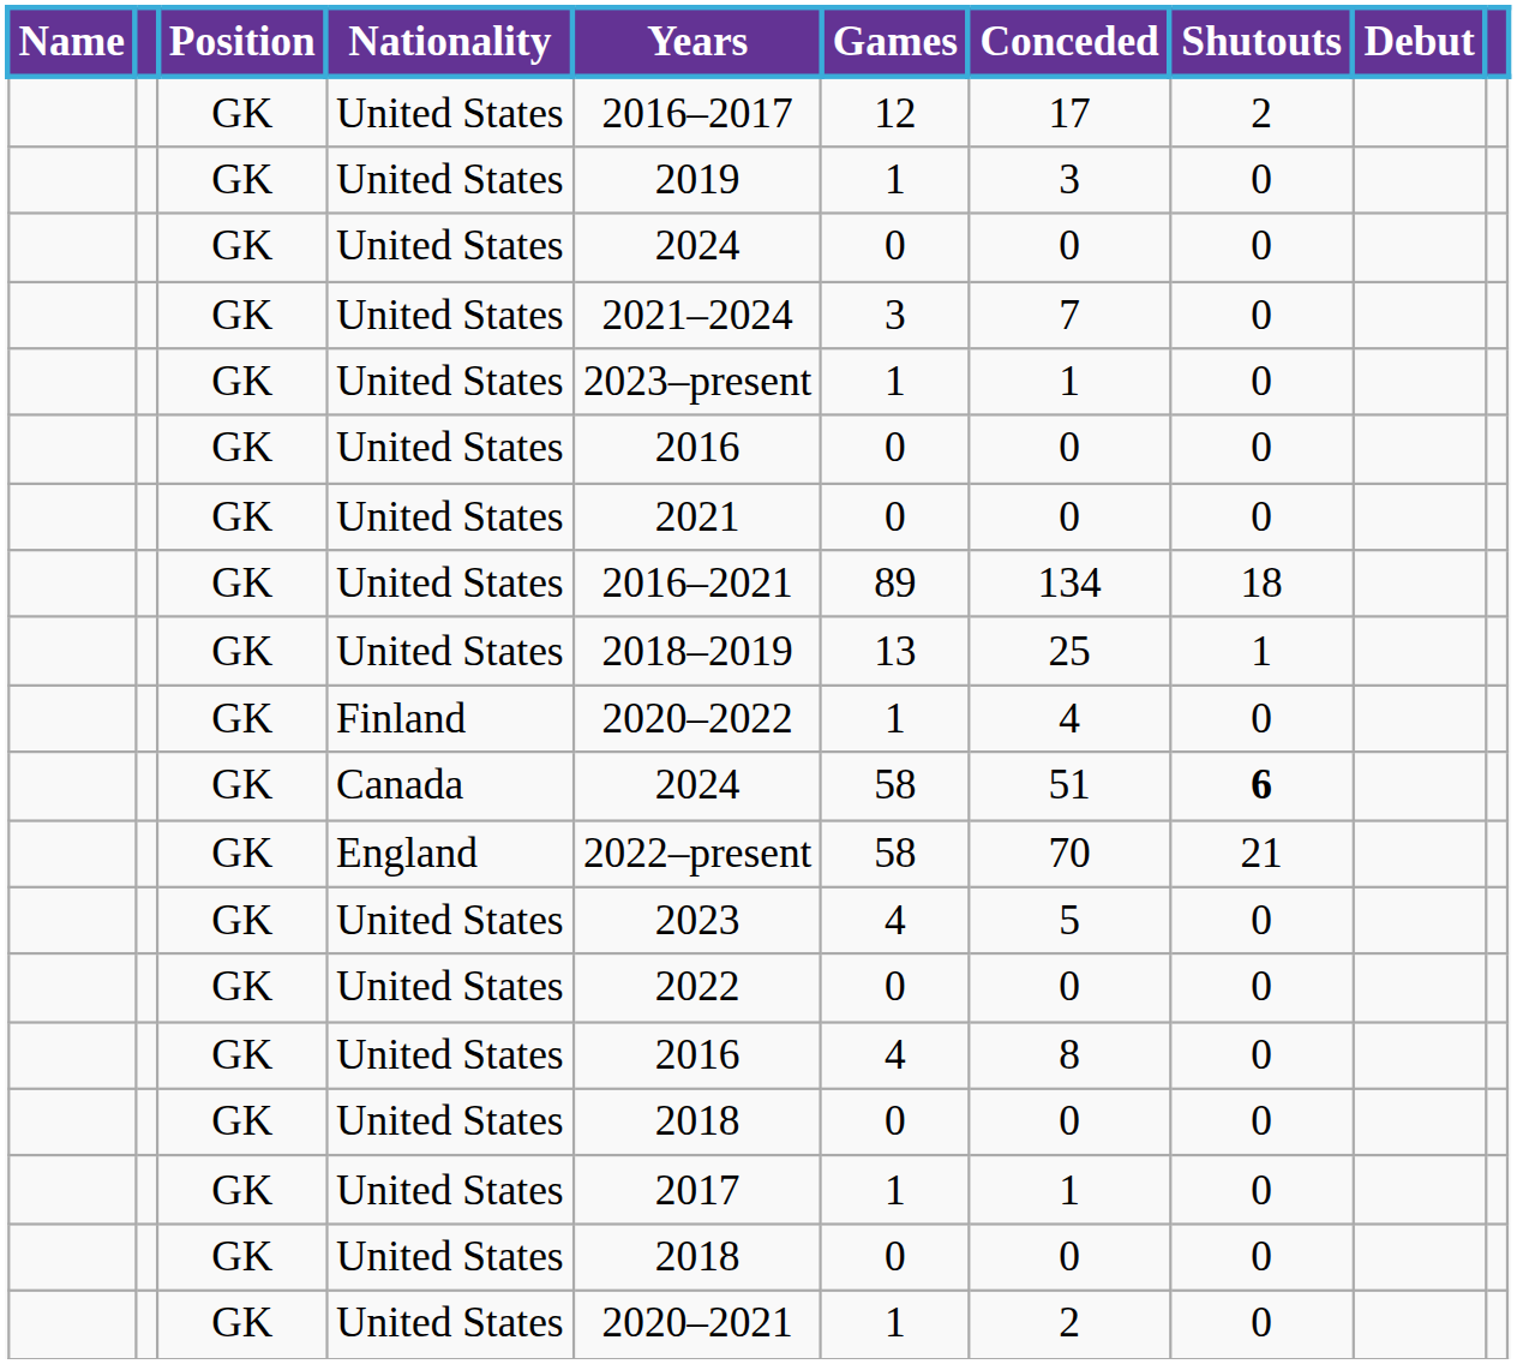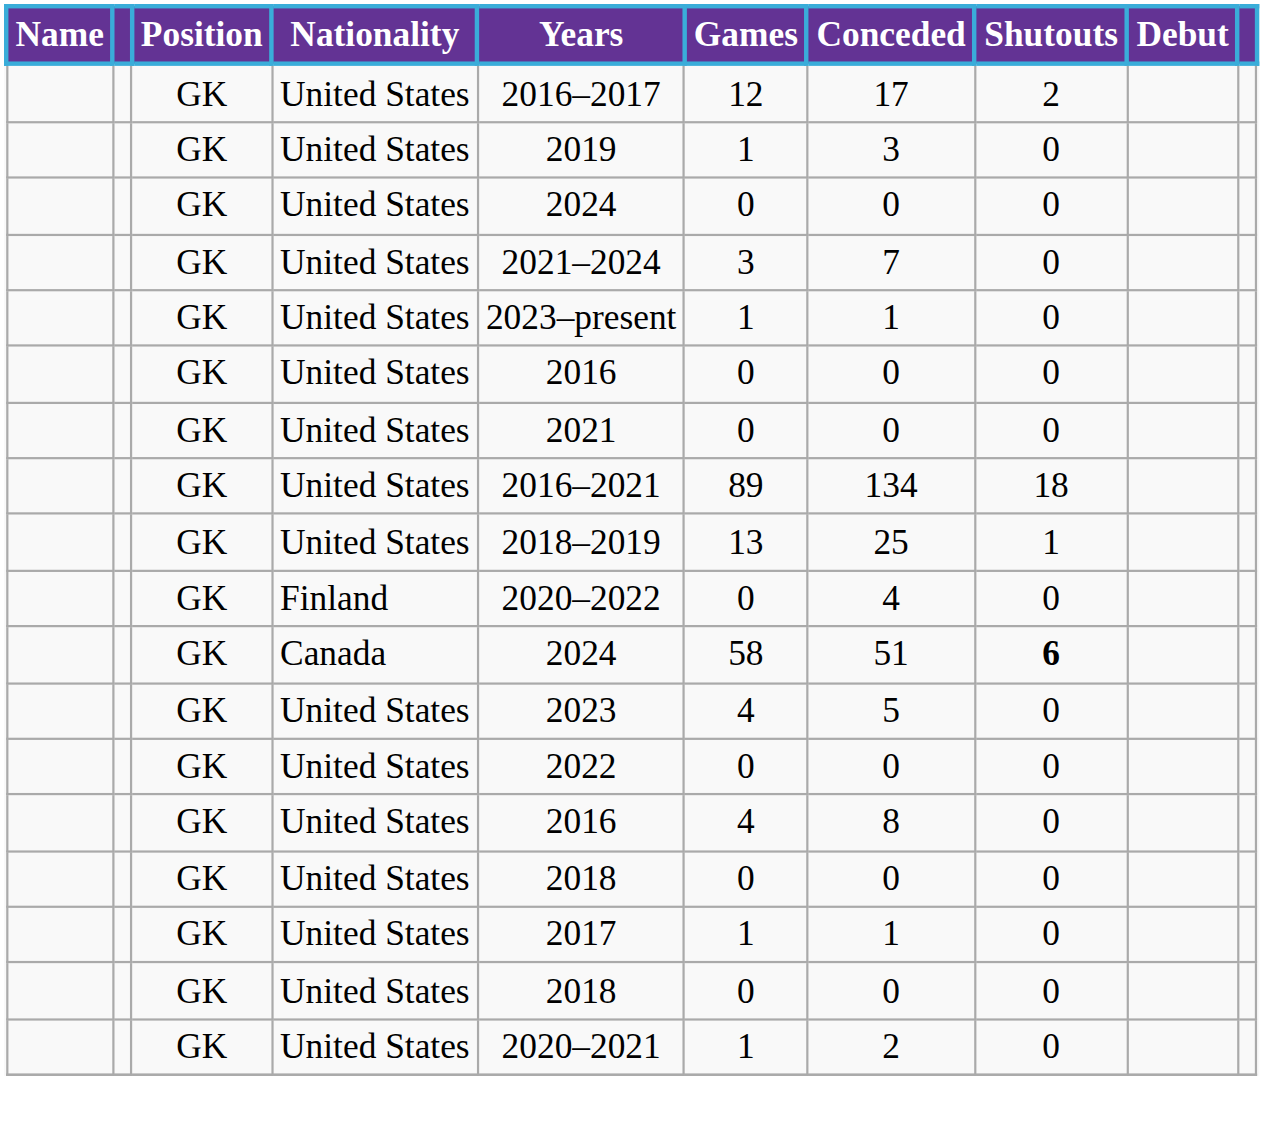 <table class="wikitable sortable" style="text-align:center">
 <tr>
 <th style="background-color:#633394; color:#FFFFFF; border: 2px solid #3aadd9;" scope="col">Name</th>
 <th style="background-color:#633394; color:#FFFFFF; border: 2px solid #3aadd9;" scope="col"></th>
 <th style="background-color:#633394; color:#FFFFFF; border: 2px solid #3aadd9;" scope="col">Position</th>
 <th style="background-color:#633394; color:#FFFFFF; border: 2px solid #3aadd9;" scope="col">Nationality</th>
 <th style="background-color:#633394; color:#FFFFFF; border: 2px solid #3aadd9;" scope="col">Years</th>
 <th style="background-color:#633394; color:#FFFFFF; border: 2px solid #3aadd9;" scope="col">Games</th>
 <th style="background-color:#633394; color:#FFFFFF; border: 2px solid #3aadd9;" scope="col">Conceded</th>
 <th style="background-color:#633394; color:#FFFFFF; border: 2px solid #3aadd9;" scope="col">Shutouts</th>
 <th style="background-color:#633394; color:#FFFFFF; border: 2px solid #3aadd9;" scope="col">Debut</th>
 <th style="background-color:#633394; color:#FFFFFF; border: 2px solid #3aadd9;" scope="col" class="unsortable"></th>
 </tr>
 <tr>
 <td align="center"></td>
 <td></td>
 <td>GK</td>
 <td align="left"> United States</td>
 <td>2016–2017</td>
 <td>12</td>
 <td>17</td>
 <td>2</td>
 <td></td>
 <td></td>
 </tr>
 <tr>
 <td align="center"></td>
 <td></td>
 <td>GK</td>
 <td align="left"> United States</td>
 <td>2019</td>
 <td>1</td>
 <td>3</td>
 <td>0</td>
 <td></td>
 <td></td>
 </tr>
 <tr>
 <td align="center"></td>
 <td></td>
 <td>GK</td>
 <td align="left"> United States</td>
 <td>2024</td>
 <td>0</td>
 <td>0</td>
 <td>0</td>
 <td></td>
 <td></td>
 </tr>
 <tr>
 <td align="center"></td>
 <td></td>
 <td>GK</td>
 <td align="left"> United States</td>
 <td>2021–2024</td>
 <td>3</td>
 <td>7</td>
 <td>0</td>
 <td></td>
 <td></td>
 </tr>
 <tr>
 <td align="center"></td>
 <td></td>
 <td>GK</td>
 <td align="left"> United States</td>
 <td>2023–present</td>
 <td>1</td>
 <td>1</td>
 <td>0</td>
 <td></td>
 <td></td>
 </tr>
 <tr>
 <td align="center"></td>
 <td></td>
 <td>GK</td>
 <td align="left"> United States</td>
 <td>2016</td>
 <td>0</td>
 <td>0</td>
 <td>0</td>
 <td></td>
 <td></td>
 </tr>
 <tr>
 <td align="center"></td>
 <td></td>
 <td>GK</td>
 <td align="left"> United States</td>
 <td>2021</td>
 <td>0</td>
 <td>0</td>
 <td>0</td>
 <td></td>
 <td></td>
 </tr>
 <tr>
 <td align="center"></td>
 <td></td>
 <td>GK</td>
 <td align="left"> United States</td>
 <td>2016–2021</td>
 <td>89</td>
 <td>134</td>
 <td>18</td>
 <td></td>
 <td></td>
 </tr>
 <tr>
 <td align="center"></td>
 <td></td>
 <td>GK</td>
 <td align="left"> United States</td>
 <td>2018–2019</td>
 <td>13</td>
 <td>25</td>
 <td>1</td>
 <td></td>
 <td></td>
 </tr>
 <tr>
 <td align="center"></td>
 <td></td>
 <td>GK</td>
 <td align="left"> Finland</td>
 <td>2020–2022</td>
-<td>1</td>
+<td>0</td>
 <td>4</td>
 <td>0</td>
 <td></td>
 <td></td>
 </tr>
 <tr>
 <td align="center"></td>
 <td></td>
 <td>GK</td>
 <td align="left"> Canada</td>
 <td>2024</td>
 <td>58</td>
 <td>51</td>
 <td><strong>6</strong></td>
-<td></td>
-<td></td>
-</tr>
-<tr>
-<td align="center"></td>
-<td></td>
-<td>GK</td>
-<td align="left"> England</td>
-<td>2022–present</td>
-<td>58</td>
-<td>70</td>
-<td>21</td>
 <td></td>
 <td></td>
 </tr>
 <tr>
 <td align="center"></td>
 <td></td>
 <td>GK</td>
 <td align="left"> United States</td>
 <td>2023</td>
 <td>4</td>
 <td>5</td>
 <td>0</td>
 <td></td>
 <td></td>
 </tr>
 <tr>
 <td align="center"></td>
 <td></td>
 <td>GK</td>
 <td align="left"> United States</td>
 <td>2022</td>
 <td>0</td>
 <td>0</td>
 <td>0</td>
 <td></td>
 <td></td>
 </tr>
 <tr>
 <td align="center"></td>
 <td></td>
 <td>GK</td>
 <td align="left"> United States</td>
 <td>2016</td>
 <td>4</td>
 <td>8</td>
 <td>0</td>
 <td></td>
 <td></td>
 </tr>
 <tr>
 <td align="center"></td>
 <td></td>
 <td>GK</td>
 <td align="left"> United States</td>
 <td>2018</td>
 <td>0</td>
 <td>0</td>
 <td>0</td>
 <td></td>
 <td></td>
 </tr>
 <tr>
 <td align="center"></td>
 <td></td>
 <td>GK</td>
 <td align="left"> United States</td>
 <td>2017</td>
 <td>1</td>
 <td>1</td>
 <td>0</td>
 <td></td>
 <td></td>
 </tr>
 <tr>
 <td align="center"></td>
 <td></td>
 <td>GK</td>
 <td align="left"> United States</td>
 <td>2018</td>
 <td>0</td>
 <td>0</td>
 <td>0</td>
 <td></td>
 <td></td>
 </tr>
 <tr>
 <td align="center"></td>
 <td></td>
 <td>GK</td>
 <td align="left"> United States</td>
 <td>2020–2021</td>
 <td>1</td>
 <td>2</td>
 <td>0</td>
 <td></td>
 <td></td>
 </tr>
 <tr>
 </tr>
 </table>
